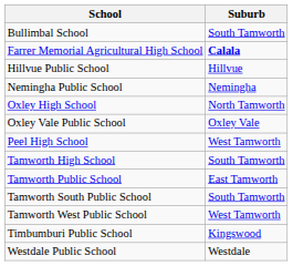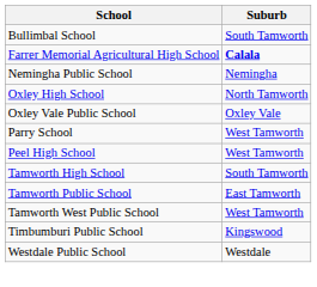 <table class="wikitable">
 <tr>
 <th>School</th>
 <th>Suburb</th>
 </tr>
 <tr>
 <td>Bullimbal School</td>
 <td><a href='#'>South Tamworth</a></td>
 </tr>
 <tr>
 <td><a href='#'>Farrer Memorial Agricultural High School</a></td>
 <td><strong><a href='#'>Calala</a></strong></td>
 </tr>
 <tr>
-<td>Hillvue Public School</td>
-<td><a href='#'>Hillvue</a></td>
-</tr>
-<tr>
 <td>Nemingha Public School</td>
 <td><a href='#'>Nemingha</a></td>
 </tr>
 <tr>
 <td><a href='#'>Oxley High School</a></td>
 <td><a href='#'>North Tamworth</a></td>
 </tr>
 <tr>
 <td>Oxley Vale Public School</td>
 <td><a href='#'>Oxley Vale</a></td>
+</tr>
+<tr>
+<td>Parry School</td>
+<td><a href='#'>West Tamworth</a></td>
 </tr>
 <tr>
 <td><a href='#'>Peel High School</a></td>
 <td><a href='#'>West Tamworth</a></td>
 </tr>
 <tr>
 <td><a href='#'>Tamworth High School</a></td>
 <td><a href='#'>South Tamworth</a></td>
 </tr>
 <tr>
 <td><a href='#'>Tamworth Public School</a></td>
 <td><a href='#'>East Tamworth</a></td>
 </tr>
 <tr>
-<td>Tamworth South Public School</td>
-<td><a href='#'>South Tamworth</a></td>
-</tr>
-<tr>
 <td>Tamworth West Public School</td>
 <td><a href='#'>West Tamworth</a></td>
 </tr>
 <tr>
 <td>Timbumburi Public School</td>
 <td><a href='#'>Kingswood</a></td>
 </tr>
 <tr>
 <td>Westdale Public School</td>
 <td>Westdale</td>
 </tr>
 </table>
